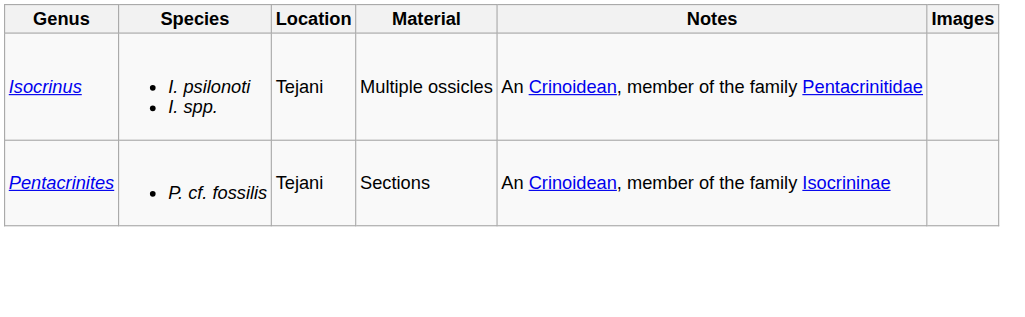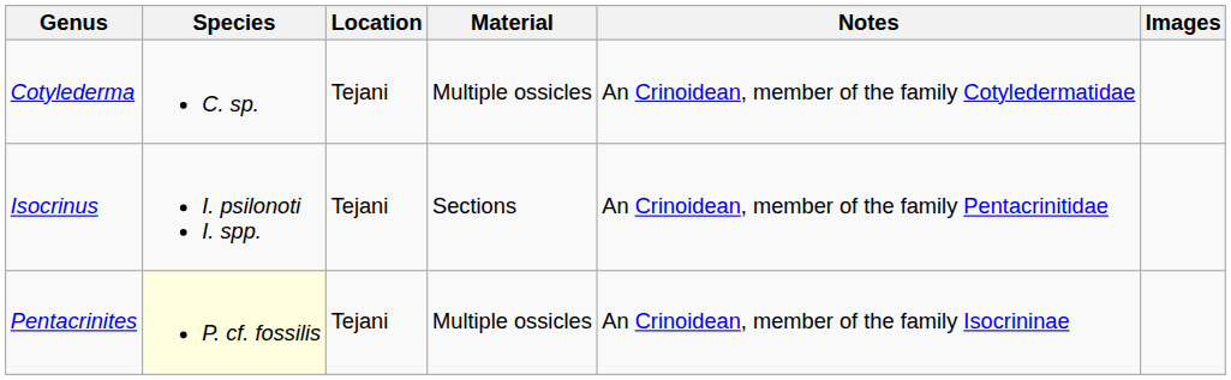 <table class="wikitable" align="center">
 <tr>
 <th>Genus</th>
 <th>Species</th>
 <th>Location</th>
 <th>Material</th>
 <th>Notes</th>
 <th>Images</th>
 </tr>
 <tr>
+<td><em><a href='#'>Cotylederma</a></em></td>
+<td><br><ul><li><em>C. sp.</em></li></ul></td>
+<td>Tejani</td>
+<td>Multiple ossicles</td>
+<td>An <a href='#'>Crinoidean</a>, member of the family <a href='#'>Cotyledermatidae</a></td>
+<td></td>
+</tr>
+<tr>
 <td><em><a href='#'>Isocrinus</a></em></td>
 <td><br><ul><li><em>I. psilonoti</em></li><li><em>I. spp.</em></li></ul></td>
 <td>Tejani</td>
-<td>Multiple ossicles</td>
+<td>Sections</td>
 <td>An <a href='#'>Crinoidean</a>, member of the family <a href='#'>Pentacrinitidae</a></td>
 <td></td>
 </tr>
 <tr>
 <td><em><a href='#'>Pentacrinites</a></em></td>
-<td><br><ul><li><em>P. cf. fossilis</em></li></ul></td>
+<td style="background: lightyellow;"><br><ul><li><em>P. cf. fossilis</em></li></ul></td>
 <td>Tejani</td>
-<td>Sections</td>
+<td>Multiple ossicles</td>
 <td>An <a href='#'>Crinoidean</a>, member of the family <a href='#'>Isocrininae</a></td>
 <td></td>
 </tr>
 </table>
